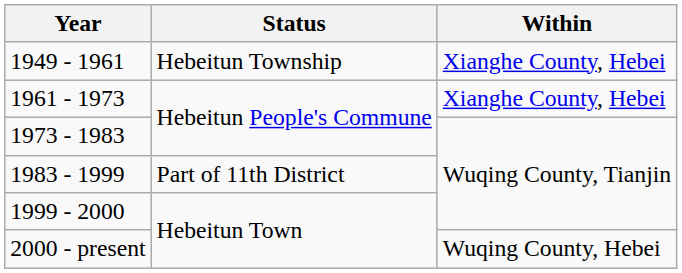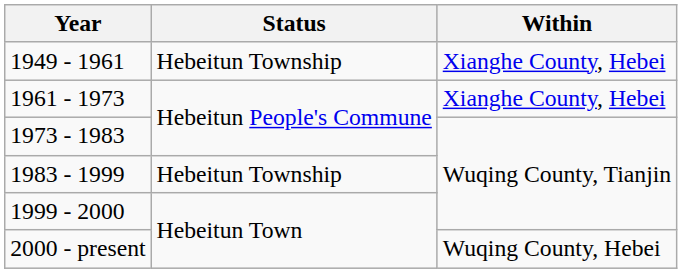 <table class="wikitable">
 <tr>
 <th>Year</th>
 <th>Status</th>
 <th>Within</th>
 </tr>
 <tr>
 <td>1949 - 1961</td>
 <td>Hebeitun Township</td>
 <td><a href='#'>Xianghe County</a>, <a href='#'>Hebei</a></td>
 </tr>
 <tr>
 <td>1961 - 1973</td>
 <td rowspan="2">Hebeitun <a href='#'>People's Commune</a></td>
 <td><a href='#'>Xianghe County</a>, <a href='#'>Hebei</a></td>
 </tr>
 <tr>
 <td>1973 - 1983</td>
 <td rowspan="3">Wuqing County, Tianjin</td>
 </tr>
 <tr>
 <td>1983 - 1999</td>
-<td>Part of 11th District</td>
+<td>Hebeitun Township</td>
 </tr>
 <tr>
 <td>1999 - 2000</td>
 <td rowspan="2">Hebeitun Town</td>
 </tr>
 <tr>
 <td>2000 - present</td>
 <td>Wuqing County, Hebei</td>
 </tr>
 </table>
